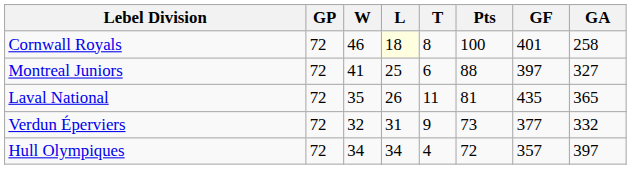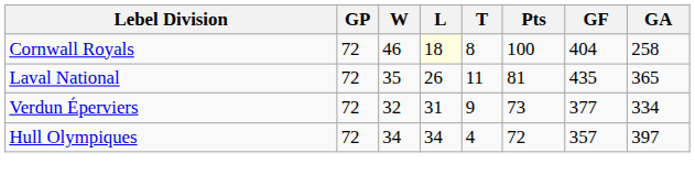 <table class="wikitable">
 <tr>
 <th bgcolor="#DDDDFF" width="40%">Lebel Division</th>
 <th bgcolor="#DDDDFF" width="5%">GP</th>
 <th bgcolor="#DDDDFF" width="5%">W</th>
 <th bgcolor="#DDDDFF" width="5%">L</th>
 <th bgcolor="#DDDDFF" width="5%">T</th>
 <th bgcolor="#DDDDFF" width="7.5%">Pts</th>
 <th bgcolor="#DDDDFF" width="7.5%">GF</th>
 <th bgcolor="#DDDDFF" width="7.5%">GA</th>
 </tr>
 <tr>
 <td><a href='#'>Cornwall Royals</a></td>
 <td>72</td>
 <td>46</td>
 <td style="background: lightyellow;">18</td>
 <td>8</td>
 <td>100</td>
-<td>401</td>
+<td>404</td>
 <td>258</td>
-</tr>
-<tr>
-<td><a href='#'>Montreal Juniors</a></td>
-<td>72</td>
-<td>41</td>
-<td>25</td>
-<td>6</td>
-<td>88</td>
-<td>397</td>
-<td>327</td>
 </tr>
 <tr>
 <td><a href='#'>Laval National</a></td>
 <td>72</td>
 <td>35</td>
 <td>26</td>
 <td>11</td>
 <td>81</td>
 <td>435</td>
 <td>365</td>
 </tr>
 <tr>
 <td><a href='#'>Verdun Éperviers</a></td>
 <td>72</td>
 <td>32</td>
 <td>31</td>
 <td>9</td>
 <td>73</td>
 <td>377</td>
-<td>332</td>
+<td>334</td>
 </tr>
 <tr>
 <td><a href='#'>Hull Olympiques</a></td>
 <td>72</td>
 <td>34</td>
 <td>34</td>
 <td>4</td>
 <td>72</td>
 <td>357</td>
 <td>397</td>
 </tr>
 </table>
